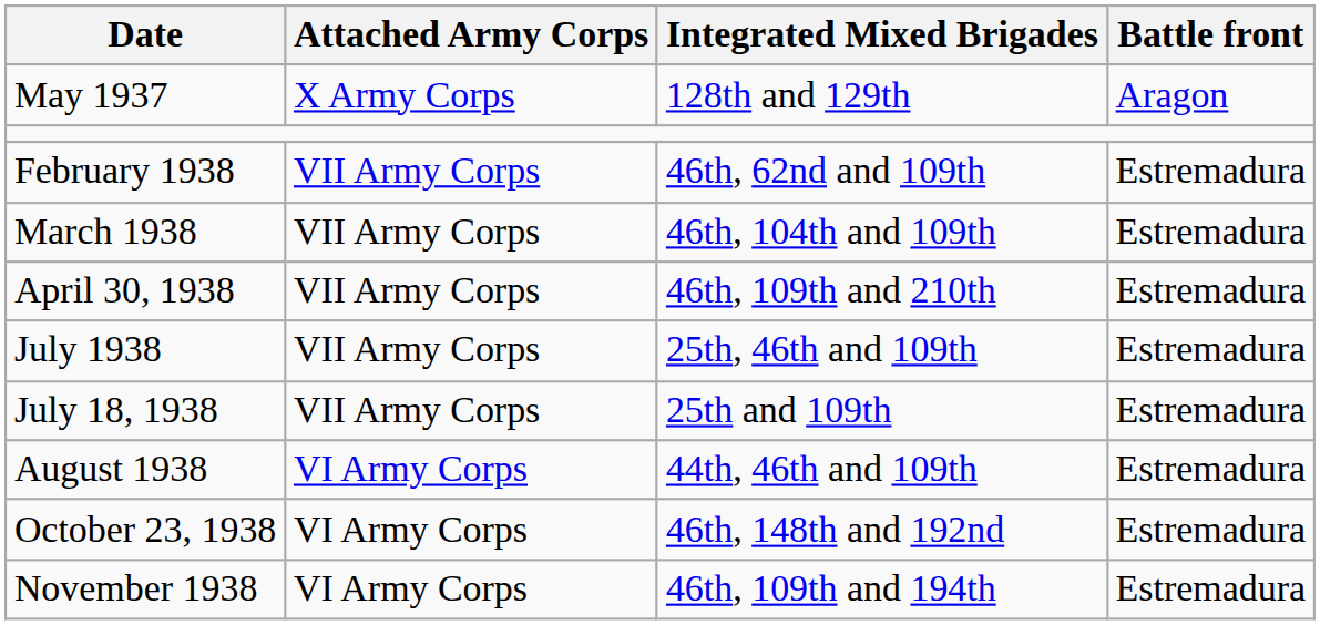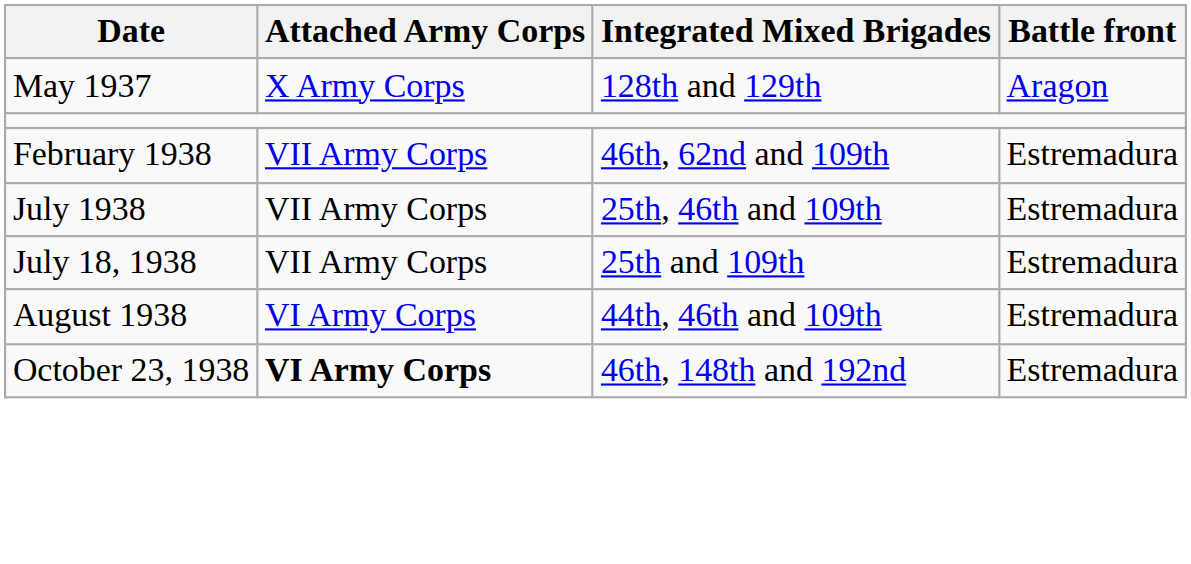 <table class = "wikitable">
 <tr>
 <th>Date</th>
 <th>Attached Army Corps</th>
 <th>Integrated Mixed Brigades</th>
 <th>Battle front</th>
 </tr>
 <tr>
 <td>May 1937</td>
 <td><a href='#'>X Army Corps</a></td>
 <td><a href='#'>128th</a> and <a href='#'>129th</a></td>
 <td><a href='#'>Aragon</a></td>
 </tr>
 <tr>
 <td colspan = "4" style = "background-color: # 999;" align = "center"></td>
 </tr>
 <tr style = "border-top: solid 3px # 999;">
 </tr>
 <tr>
 <td>February 1938</td>
 <td><a href='#'>VII Army Corps</a></td>
 <td><a href='#'>46th</a>, <a href='#'>62nd</a> and <a href='#'>109th</a></td>
 <td>Estremadura</td>
 </tr>
 <tr>
-<td>March 1938</td>
-<td>VII Army Corps</td>
-<td><a href='#'>46th</a>, <a href='#'>104th</a> and <a href='#'>109th</a></td>
-<td>Estremadura</td>
-</tr>
-<tr>
-<td>April 30, 1938</td>
-<td>VII Army Corps</td>
-<td><a href='#'>46th</a>, <a href='#'>109th</a> and <a href='#'>210th</a></td>
-<td>Estremadura</td>
-</tr>
-<tr>
 <td>July 1938</td>
 <td>VII Army Corps</td>
 <td><a href='#'>25th</a>, <a href='#'>46th</a> and <a href='#'>109th</a></td>
 <td>Estremadura</td>
 </tr>
 <tr>
 <td>July 18, 1938</td>
 <td>VII Army Corps</td>
 <td><a href='#'>25th</a> and <a href='#'>109th</a></td>
 <td>Estremadura</td>
 </tr>
 <tr>
 <td>August 1938</td>
 <td><a href='#'>VI Army Corps</a></td>
 <td><a href='#'>44th</a>, <a href='#'>46th</a> and <a href='#'>109th</a></td>
 <td>Estremadura</td>
 </tr>
 <tr>
 <td>October 23, 1938</td>
-<td>VI Army Corps</td>
+<td><strong>VI Army Corps</strong></td>
 <td><a href='#'>46th</a>, <a href='#'>148th</a> and <a href='#'>192nd</a></td>
 <td>Estremadura</td>
 </tr>
-<tr>
-<td>November 1938</td>
-<td>VI Army Corps</td>
-<td><a href='#'>46th</a>, <a href='#'>109th</a> and <a href='#'>194th</a></td>
-<td>Estremadura</td>
-</tr>
 </table>
